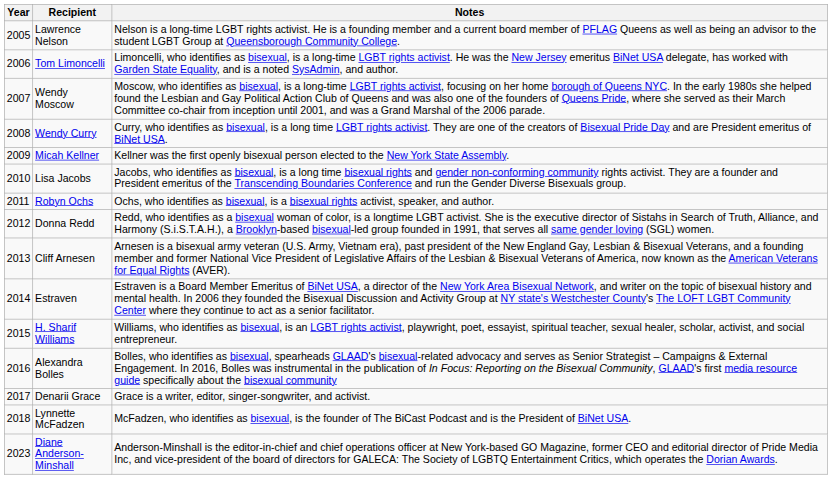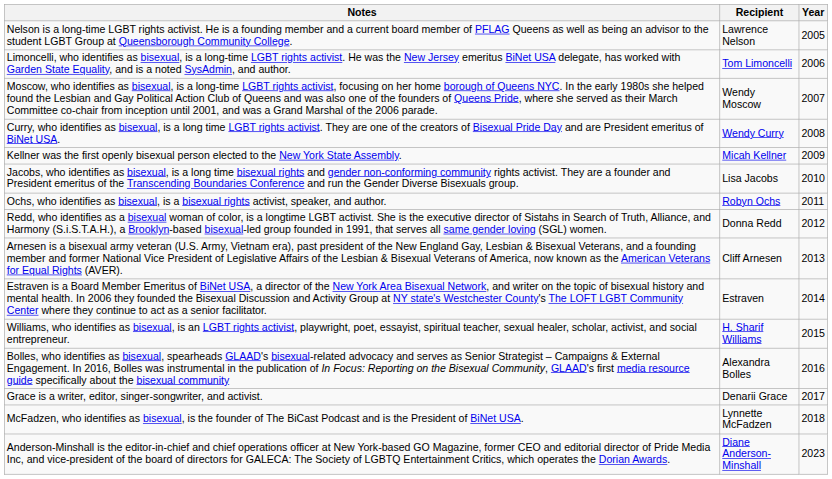 <table class="wikitable">
 <tr style="background:#efefef;">
+<th>Notes</th>
+<th>Recipient</th>
 <th>Year</th>
-<th>Recipient</th>
-<th>Notes</th>
 </tr>
 <tr>
+<td>Nelson is a long-time LGBT rights activist. He is a founding member and a current board member of <a href='#'>PFLAG</a> Queens as well as being an advisor to the student LGBT Group at <a href='#'>Queensborough Community College</a>.</td>
+<td>Lawrence Nelson</td>
 <td>2005</td>
-<td>Lawrence Nelson</td>
-<td>Nelson is a long-time LGBT rights activist. He is a founding member and a current board member of <a href='#'>PFLAG</a> Queens as well as being an advisor to the student LGBT Group at <a href='#'>Queensborough Community College</a>.</td>
 </tr>
 <tr>
+<td>Limoncelli, who identifies as <a href='#'>bisexual</a>, is a long-time <a href='#'>LGBT rights activist</a>. He was the <a href='#'>New Jersey</a> emeritus <a href='#'>BiNet USA</a> delegate, has worked with <a href='#'>Garden State Equality</a>, and is a noted <a href='#'>SysAdmin</a>, and author.</td>
+<td><a href='#'>Tom Limoncelli</a></td>
 <td>2006</td>
-<td><a href='#'>Tom Limoncelli</a></td>
-<td>Limoncelli, who identifies as <a href='#'>bisexual</a>, is a long-time <a href='#'>LGBT rights activist</a>. He was the <a href='#'>New Jersey</a> emeritus <a href='#'>BiNet USA</a> delegate, has worked with <a href='#'>Garden State Equality</a>, and is a noted <a href='#'>SysAdmin</a>, and author.</td>
 </tr>
 <tr>
+<td>Moscow, who identifies as <a href='#'>bisexual</a>, is a long-time <a href='#'>LGBT rights activist</a>, focusing on her home <a href='#'>borough of Queens NYC</a>. In the early 1980s she helped found the Lesbian and Gay Political Action Club of Queens and was also one of the founders of <a href='#'>Queens Pride</a>, where she served as their March Committee co-chair from inception until 2001, and was a Grand Marshal of the 2006 parade.</td>
+<td>Wendy Moscow</td>
 <td>2007</td>
-<td>Wendy Moscow</td>
-<td>Moscow, who identifies as <a href='#'>bisexual</a>, is a long-time <a href='#'>LGBT rights activist</a>, focusing on her home <a href='#'>borough of Queens NYC</a>. In the early 1980s she helped found the Lesbian and Gay Political Action Club of Queens and was also one of the founders of <a href='#'>Queens Pride</a>, where she served as their March Committee co-chair from inception until 2001, and was a Grand Marshal of the 2006 parade.</td>
 </tr>
 <tr>
+<td>Curry, who identifies as <a href='#'>bisexual</a>, is a long time <a href='#'>LGBT rights activist</a>. They are one of the creators of <a href='#'>Bisexual Pride Day</a> and are President emeritus of <a href='#'>BiNet USA</a>.</td>
+<td><a href='#'>Wendy Curry</a></td>
 <td>2008</td>
-<td><a href='#'>Wendy Curry</a></td>
-<td>Curry, who identifies as <a href='#'>bisexual</a>, is a long time <a href='#'>LGBT rights activist</a>. They are one of the creators of <a href='#'>Bisexual Pride Day</a> and are President emeritus of <a href='#'>BiNet USA</a>.</td>
 </tr>
 <tr>
+<td>Kellner was the first openly bisexual person elected to the <a href='#'>New York State Assembly</a>.</td>
+<td><a href='#'>Micah Kellner</a></td>
 <td>2009</td>
-<td><a href='#'>Micah Kellner</a></td>
-<td>Kellner was the first openly bisexual person elected to the <a href='#'>New York State Assembly</a>.</td>
 </tr>
 <tr>
+<td>Jacobs, who identifies as <a href='#'>bisexual</a>, is a long time <a href='#'>bisexual rights</a> and <a href='#'>gender non-conforming community</a> rights activist. They are a founder and President emeritus of the <a href='#'>Transcending Boundaries Conference</a> and run the Gender Diverse Bisexuals group.</td>
+<td>Lisa Jacobs</td>
 <td>2010</td>
-<td>Lisa Jacobs</td>
-<td>Jacobs, who identifies as <a href='#'>bisexual</a>, is a long time <a href='#'>bisexual rights</a> and <a href='#'>gender non-conforming community</a> rights activist. They are a founder and President emeritus of the <a href='#'>Transcending Boundaries Conference</a> and run the Gender Diverse Bisexuals group.</td>
 </tr>
 <tr>
+<td>Ochs, who identifies as <a href='#'>bisexual</a>, is a <a href='#'>bisexual rights</a> activist, speaker, and author.</td>
+<td><a href='#'>Robyn Ochs</a></td>
 <td>2011</td>
-<td><a href='#'>Robyn Ochs</a></td>
-<td>Ochs, who identifies as <a href='#'>bisexual</a>, is a <a href='#'>bisexual rights</a> activist, speaker, and author.</td>
 </tr>
 <tr>
+<td>Redd, who identifies as a <a href='#'>bisexual</a> woman of color, is a longtime LGBT activist. She is the executive director of Sistahs in Search of Truth, Alliance, and Harmony (S.i.S.T.A.H.), a <a href='#'>Brooklyn</a>-based <a href='#'>bisexual</a>-led group founded in 1991, that serves all <a href='#'>same gender loving</a> (SGL) women.</td>
+<td>Donna Redd</td>
 <td>2012</td>
-<td>Donna Redd</td>
-<td>Redd, who identifies as a <a href='#'>bisexual</a> woman of color, is a longtime LGBT activist. She is the executive director of Sistahs in Search of Truth, Alliance, and Harmony (S.i.S.T.A.H.), a <a href='#'>Brooklyn</a>-based <a href='#'>bisexual</a>-led group founded in 1991, that serves all <a href='#'>same gender loving</a> (SGL) women.</td>
 </tr>
 <tr>
+<td>Arnesen is a bisexual army veteran (U.S. Army, Vietnam era), past president of the New England Gay, Lesbian & Bisexual Veterans, and a founding member and former National Vice President of Legislative Affairs of the Lesbian & Bisexual Veterans of America, now known as the <a href='#'>American Veterans for Equal Rights</a> (AVER).</td>
+<td>Cliff Arnesen</td>
 <td>2013</td>
-<td>Cliff Arnesen</td>
-<td>Arnesen is a bisexual army veteran (U.S. Army, Vietnam era), past president of the New England Gay, Lesbian & Bisexual Veterans, and a founding member and former National Vice President of Legislative Affairs of the Lesbian & Bisexual Veterans of America, now known as the <a href='#'>American Veterans for Equal Rights</a> (AVER).</td>
 </tr>
 <tr>
+<td>Estraven is a Board Member Emeritus of <a href='#'>BiNet USA</a>, a director of the <a href='#'>New York Area Bisexual Network</a>, and writer on the topic of bisexual history and mental health. In 2006 they founded the Bisexual Discussion and Activity Group at <a href='#'>NY state's Westchester County</a>'s <a href='#'>The LOFT LGBT Community Center</a> where they continue to act as a senior facilitator.</td>
+<td>Estraven</td>
 <td>2014</td>
-<td>Estraven</td>
-<td>Estraven is a Board Member Emeritus of <a href='#'>BiNet USA</a>, a director of the <a href='#'>New York Area Bisexual Network</a>, and writer on the topic of bisexual history and mental health. In 2006 they founded the Bisexual Discussion and Activity Group at <a href='#'>NY state's Westchester County</a>'s <a href='#'>The LOFT LGBT Community Center</a> where they continue to act as a senior facilitator.</td>
 </tr>
 <tr>
+<td>Williams, who identifies as <a href='#'>bisexual</a>, is an <a href='#'>LGBT rights activist</a>, playwright, poet, essayist, spiritual teacher, sexual healer, scholar, activist, and social entrepreneur.</td>
+<td><a href='#'>H. Sharif Williams</a></td>
 <td>2015</td>
-<td><a href='#'>H. Sharif Williams</a></td>
-<td>Williams, who identifies as <a href='#'>bisexual</a>, is an <a href='#'>LGBT rights activist</a>, playwright, poet, essayist, spiritual teacher, sexual healer, scholar, activist, and social entrepreneur.</td>
 </tr>
 <tr>
+<td>Bolles, who identifies as <a href='#'>bisexual</a>, spearheads <a href='#'>GLAAD</a>'s <a href='#'>bisexual</a>-related advocacy and serves as Senior Strategist – Campaigns & External Engagement. In 2016, Bolles was instrumental in the publication of <em>In Focus: Reporting on the Bisexual Community</em>, <a href='#'>GLAAD</a>'s first <a href='#'>media resource guide</a> specifically about the <a href='#'>bisexual community</a></td>
+<td>Alexandra Bolles</td>
 <td>2016</td>
-<td>Alexandra Bolles</td>
-<td>Bolles, who identifies as <a href='#'>bisexual</a>, spearheads <a href='#'>GLAAD</a>'s <a href='#'>bisexual</a>-related advocacy and serves as Senior Strategist – Campaigns & External Engagement. In 2016, Bolles was instrumental in the publication of <em>In Focus: Reporting on the Bisexual Community</em>, <a href='#'>GLAAD</a>'s first <a href='#'>media resource guide</a> specifically about the <a href='#'>bisexual community</a></td>
 </tr>
 <tr>
+<td>Grace is a writer, editor, singer-songwriter, and activist.</td>
+<td>Denarii Grace</td>
 <td>2017</td>
-<td>Denarii Grace</td>
-<td>Grace is a writer, editor, singer-songwriter, and activist.</td>
 </tr>
 <tr>
+<td>McFadzen, who identifies as <a href='#'>bisexual</a>, is the founder of The BiCast Podcast and is the President of <a href='#'>BiNet USA</a>.</td>
+<td>Lynnette McFadzen</td>
 <td>2018</td>
-<td>Lynnette McFadzen</td>
-<td>McFadzen, who identifies as <a href='#'>bisexual</a>, is the founder of The BiCast Podcast and is the President of <a href='#'>BiNet USA</a>.</td>
 </tr>
 <tr>
+<td>Anderson-Minshall is the editor-in-chief and chief operations officer at New York-based GO Magazine, former CEO and editorial director of Pride Media Inc, and vice-president of the board of directors for GALECA: The Society of LGBTQ Entertainment Critics, which operates the <a href='#'>Dorian Awards</a>.</td>
+<td><a href='#'>Diane Anderson-Minshall</a></td>
 <td>2023</td>
-<td><a href='#'>Diane Anderson-Minshall</a></td>
-<td>Anderson-Minshall is the editor-in-chief and chief operations officer at New York-based GO Magazine, former CEO and editorial director of Pride Media Inc, and vice-president of the board of directors for GALECA: The Society of LGBTQ Entertainment Critics, which operates the <a href='#'>Dorian Awards</a>.</td>
 </tr>
 </table>
